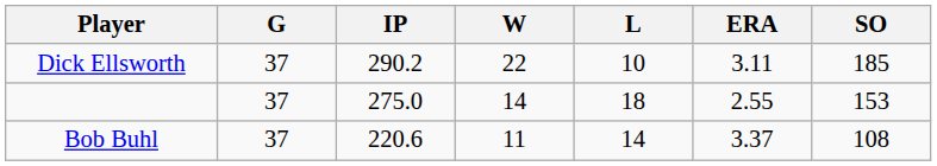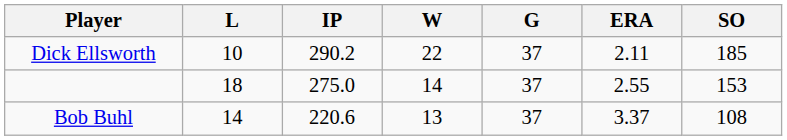 <table class="wikitable sortable">
 <tr>
 <th bgcolor="#DDDDFF" width="16%">Player</th>
-<th bgcolor="#DDDDFF" width="9%">G</th>
+<th bgcolor="#DDDDFF" width="9%">L</th>
 <th bgcolor="#DDDDFF" width="9%">IP</th>
 <th bgcolor="#DDDDFF" width="9%">W</th>
-<th bgcolor="#DDDDFF" width="9%">L</th>
+<th bgcolor="#DDDDFF" width="9%">G</th>
 <th bgcolor="#DDDDFF" width="9%">ERA</th>
 <th bgcolor="#DDDDFF" width="9%">SO</th>
 </tr>
 <tr align="center">
 <td><a href='#'>Dick Ellsworth</a></td>
-<td>37</td>
+<td>10</td>
 <td>290.2</td>
 <td>22</td>
-<td>10</td>
-<td>3.11</td>
+<td>37</td>
+<td>2.11</td>
 <td>185</td>
 </tr>
 <tr align="center">
 <td></td>
-<td>37</td>
+<td>18</td>
 <td>275.0</td>
 <td>14</td>
-<td>18</td>
+<td>37</td>
 <td>2.55</td>
 <td>153</td>
 </tr>
 <tr align="center">
 <td><a href='#'>Bob Buhl</a></td>
+<td>14</td>
+<td>220.6</td>
+<td>13</td>
 <td>37</td>
-<td>220.6</td>
-<td>11</td>
-<td>14</td>
 <td>3.37</td>
 <td>108</td>
 </tr>
 </table>
